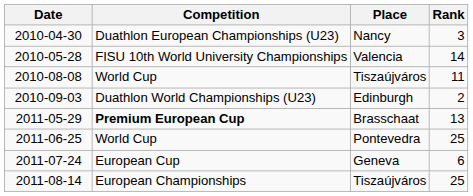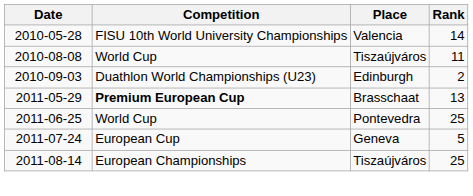 <table class="wikitable sortable">
 <tr>
 <th>Date</th>
 <th>Competition</th>
 <th>Place</th>
 <th>Rank</th>
-</tr>
-<tr>
-<td style="text-align:right">  2010-04-30  </td>
-<td>Duathlon European Championships (U23)</td>
-<td>Nancy</td>
-<td style="text-align:right">3</td>
 </tr>
 <tr>
 <td style="text-align:right">  2010-05-28  </td>
 <td>FISU 10th World University Championships</td>
 <td>Valencia</td>
 <td style="text-align:right">14</td>
 </tr>
 <tr>
 <td style="text-align:right">  2010-08-08  </td>
 <td>World Cup</td>
 <td>Tiszaújváros</td>
 <td style="text-align:right">11</td>
 </tr>
 <tr>
 <td style="text-align:right">  2010-09-03  </td>
 <td>Duathlon World Championships (U23)</td>
 <td>Edinburgh</td>
 <td style="text-align:right">2</td>
 </tr>
 <tr>
 <td style="text-align:right">  2011-05-29  </td>
 <td><strong>Premium European Cup</strong></td>
 <td>Brasschaat</td>
 <td style="text-align:right">13</td>
 </tr>
 <tr>
 <td style="text-align:right">  2011-06-25  </td>
 <td>World Cup</td>
 <td>Pontevedra</td>
 <td style="text-align:right">25</td>
 </tr>
 <tr>
 <td style="text-align:right">  2011-07-24  </td>
 <td>European Cup</td>
 <td>Geneva</td>
-<td style="text-align:right">6</td>
+<td style="text-align:right">5</td>
 </tr>
 <tr>
 <td style="text-align:right">  2011-08-14  </td>
 <td>European Championships</td>
 <td>Tiszaújváros</td>
 <td style="text-align:right">25</td>
 </tr>
 </table>
